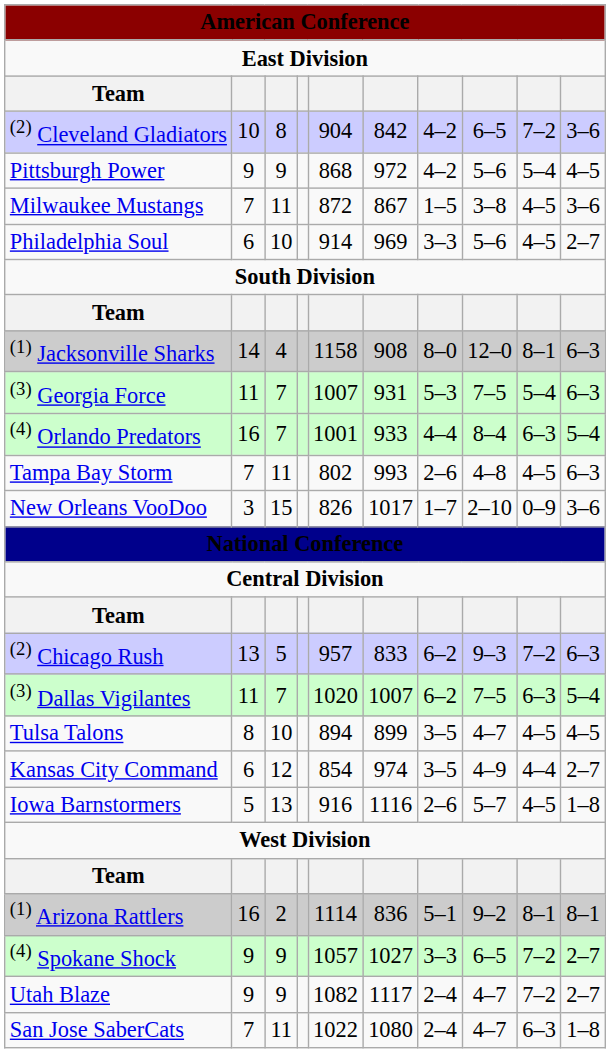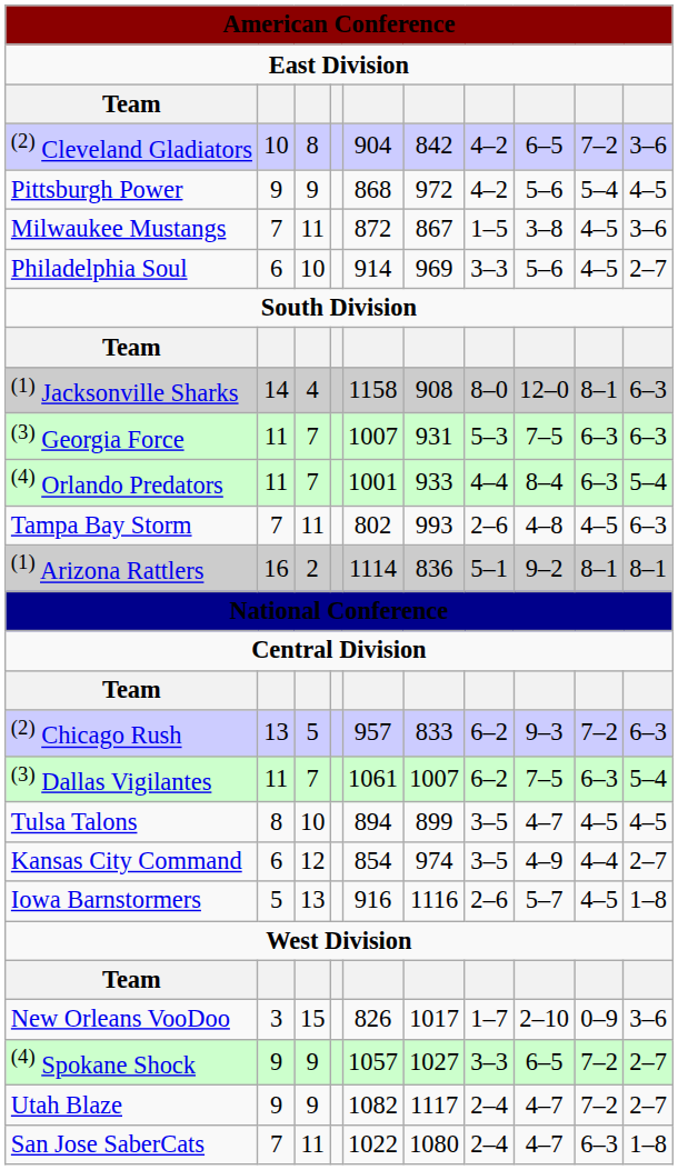 <table class="wikitable">
 <tr>
 <td bgcolor="darkred" colspan="10" align="center"><span><strong>American Conference</strong></span></td>
 </tr>
 <tr>
 <td colspan="10" align="center"><strong>East Division</strong></td>
 </tr>
 <tr>
 <th align="center">Team</th>
 <th align="center"></th>
 <th align="center"></th>
 <th align="center"></th>
 <th align="center"></th>
 <th align="center"></th>
 <th align="center"></th>
 <th align="center"></th>
 <th align="center"></th>
 <th align="center"></th>
 </tr>
 <tr bgcolor=#CCCCFF>
 <td align="left"><sup>(2)</sup> <a href='#'>Cleveland Gladiators</a></td>
 <td align="center">10</td>
 <td align="center">8</td>
 <td align="center"></td>
 <td align="center">904</td>
 <td align="center">842</td>
 <td align="center">4–2</td>
 <td align="center">6–5</td>
 <td align="center">7–2</td>
 <td align="center">3–6</td>
 </tr>
 <tr>
 <td align="left"><a href='#'>Pittsburgh Power</a></td>
 <td align="center">9</td>
 <td align="center">9</td>
 <td align="center"></td>
 <td align="center">868</td>
 <td align="center">972</td>
 <td align="center">4–2</td>
 <td align="center">5–6</td>
 <td align="center">5–4</td>
 <td align="center">4–5</td>
 </tr>
 <tr>
 <td align="left"><a href='#'>Milwaukee Mustangs</a></td>
 <td align="center">7</td>
 <td align="center">11</td>
 <td align="center"></td>
 <td align="center">872</td>
 <td align="center">867</td>
 <td align="center">1–5</td>
 <td align="center">3–8</td>
 <td align="center">4–5</td>
 <td align="center">3–6</td>
 </tr>
 <tr>
 <td align="left"><a href='#'>Philadelphia Soul</a></td>
 <td align="center">6</td>
 <td align="center">10</td>
 <td align="center"></td>
 <td align="center">914</td>
 <td align="center">969</td>
 <td align="center">3–3</td>
 <td align="center">5–6</td>
 <td align="center">4–5</td>
 <td align="center">2–7</td>
 </tr>
 <tr>
 <td colspan="10" align="center"><strong>South Division</strong></td>
 </tr>
 <tr>
 <th align="center">Team</th>
 <th align="center"></th>
 <th align="center"></th>
 <th align="center"></th>
 <th align="center"></th>
 <th align="center"></th>
 <th align="center"></th>
 <th align="center"></th>
 <th align="center"></th>
 <th align="center"></th>
 </tr>
 <tr bgcolor=#CCCCCC>
 <td align="left"><sup>(1)</sup> <a href='#'>Jacksonville Sharks</a></td>
 <td align="center">14</td>
 <td align="center">4</td>
 <td align="center"></td>
 <td align="center">1158</td>
 <td align="center">908</td>
 <td align="center">8–0</td>
 <td align="center">12–0</td>
 <td align="center">8–1</td>
 <td align="center">6–3</td>
 </tr>
 <tr bgcolor=#CCFFCC>
 <td align="left"><sup>(3)</sup> <a href='#'>Georgia Force</a></td>
 <td align="center">11</td>
 <td align="center">7</td>
 <td align="center"></td>
 <td align="center">1007</td>
 <td align="center">931</td>
 <td align="center">5–3</td>
 <td align="center">7–5</td>
-<td align="center">5–4</td>
+<td align="center">6–3</td>
 <td align="center">6–3</td>
 </tr>
 <tr bgcolor=#CCFFCC>
 <td align="left"><sup>(4)</sup> <a href='#'>Orlando Predators</a></td>
-<td align="center">16</td>
+<td align="center">11</td>
 <td align="center">7</td>
 <td align="center"></td>
 <td align="center">1001</td>
 <td align="center">933</td>
 <td align="center">4–4</td>
 <td align="center">8–4</td>
 <td align="center">6–3</td>
 <td align="center">5–4</td>
 </tr>
 <tr>
 <td align="left"><a href='#'>Tampa Bay Storm</a></td>
 <td align="center">7</td>
 <td align="center">11</td>
 <td align="center"></td>
 <td align="center">802</td>
 <td align="center">993</td>
 <td align="center">2–6</td>
 <td align="center">4–8</td>
 <td align="center">4–5</td>
 <td align="center">6–3</td>
 </tr>
-<tr>
-<td align="left"><a href='#'>New Orleans VooDoo</a></td>
-<td align="center">3</td>
-<td align="center">15</td>
+<tr bgcolor=#CCCCCC>
+<td align="left"><sup>(1)</sup> <a href='#'>Arizona Rattlers</a></td>
+<td align="center">16</td>
+<td align="center">2</td>
 <td align="center"></td>
-<td align="center">826</td>
-<td align="center">1017</td>
-<td align="center">1–7</td>
-<td align="center">2–10</td>
-<td align="center">0–9</td>
-<td align="center">3–6</td>
+<td align="center">1114</td>
+<td align="center">836</td>
+<td align="center">5–1</td>
+<td align="center">9–2</td>
+<td align="center">8–1</td>
+<td align="center">8–1</td>
 </tr>
 <tr>
 <td bgcolor="darkblue" colspan="10" align="center"><span><strong>National Conference</strong></span></td>
 </tr>
 <tr>
 <td colspan="10" align="center"><strong>Central Division</strong></td>
 </tr>
 <tr>
 <th align="center">Team</th>
 <th align="center"></th>
 <th align="center"></th>
 <th align="center"></th>
 <th align="center"></th>
 <th align="center"></th>
 <th align="center"></th>
 <th align="center"></th>
 <th align="center"></th>
 <th align="center"></th>
 </tr>
 <tr bgcolor=#CCCCFF>
 <td align="left"><sup>(2)</sup> <a href='#'>Chicago Rush</a></td>
 <td align="center">13</td>
 <td align="center">5</td>
 <td align="center"></td>
 <td align="center">957</td>
 <td align="center">833</td>
 <td align="center">6–2</td>
 <td align="center">9–3</td>
 <td align="center">7–2</td>
 <td align="center">6–3</td>
 </tr>
 <tr bgcolor=#CCFFCC>
 <td align="left"><sup>(3)</sup> <a href='#'>Dallas Vigilantes</a></td>
 <td align="center">11</td>
 <td align="center">7</td>
 <td align="center"></td>
-<td align="center">1020</td>
+<td align="center">1061</td>
 <td align="center">1007</td>
 <td align="center">6–2</td>
 <td align="center">7–5</td>
 <td align="center">6–3</td>
 <td align="center">5–4</td>
 </tr>
 <tr>
 <td align="left"><a href='#'>Tulsa Talons</a></td>
 <td align="center">8</td>
 <td align="center">10</td>
 <td align="center"></td>
 <td align="center">894</td>
 <td align="center">899</td>
 <td align="center">3–5</td>
 <td align="center">4–7</td>
 <td align="center">4–5</td>
 <td align="center">4–5</td>
 </tr>
 <tr>
 <td align="left"><a href='#'>Kansas City Command</a></td>
 <td align="center">6</td>
 <td align="center">12</td>
 <td align="center"></td>
 <td align="center">854</td>
 <td align="center">974</td>
 <td align="center">3–5</td>
 <td align="center">4–9</td>
 <td align="center">4–4</td>
 <td align="center">2–7</td>
 </tr>
 <tr>
 <td align="left"><a href='#'>Iowa Barnstormers</a></td>
 <td align="center">5</td>
 <td align="center">13</td>
 <td align="center"></td>
 <td align="center">916</td>
 <td align="center">1116</td>
 <td align="center">2–6</td>
 <td align="center">5–7</td>
 <td align="center">4–5</td>
 <td align="center">1–8</td>
 </tr>
 <tr>
 <td colspan="10" align="center"><strong>West Division</strong></td>
 </tr>
 <tr>
 <th align="center">Team</th>
 <th align="center"></th>
 <th align="center"></th>
 <th align="center"></th>
 <th align="center"></th>
 <th align="center"></th>
 <th align="center"></th>
 <th align="center"></th>
 <th align="center"></th>
 <th align="center"></th>
 </tr>
-<tr bgcolor=#CCCCCC>
-<td align="left"><sup>(1)</sup> <a href='#'>Arizona Rattlers</a></td>
-<td align="center">16</td>
-<td align="center">2</td>
+<tr>
+<td align="left"><a href='#'>New Orleans VooDoo</a></td>
+<td align="center">3</td>
+<td align="center">15</td>
 <td align="center"></td>
-<td align="center">1114</td>
-<td align="center">836</td>
-<td align="center">5–1</td>
-<td align="center">9–2</td>
-<td align="center">8–1</td>
-<td align="center">8–1</td>
+<td align="center">826</td>
+<td align="center">1017</td>
+<td align="center">1–7</td>
+<td align="center">2–10</td>
+<td align="center">0–9</td>
+<td align="center">3–6</td>
 </tr>
 <tr bgcolor=#CCFFCC>
 <td align="left"><sup>(4)</sup> <a href='#'>Spokane Shock</a></td>
 <td align="center">9</td>
 <td align="center">9</td>
 <td align="center"></td>
 <td align="center">1057</td>
 <td align="center">1027</td>
 <td align="center">3–3</td>
 <td align="center">6–5</td>
 <td align="center">7–2</td>
 <td align="center">2–7</td>
 </tr>
 <tr>
 <td align="left"><a href='#'>Utah Blaze</a></td>
 <td align="center">9</td>
 <td align="center">9</td>
 <td align="center"></td>
 <td align="center">1082</td>
 <td align="center">1117</td>
 <td align="center">2–4</td>
 <td align="center">4–7</td>
 <td align="center">7–2</td>
 <td align="center">2–7</td>
 </tr>
 <tr>
 <td align="left"><a href='#'>San Jose SaberCats</a></td>
 <td align="center">7</td>
 <td align="center">11</td>
 <td align="center"></td>
 <td align="center">1022</td>
 <td align="center">1080</td>
 <td align="center">2–4</td>
 <td align="center">4–7</td>
 <td align="center">6–3</td>
 <td align="center">1–8</td>
 </tr>
 </table>
